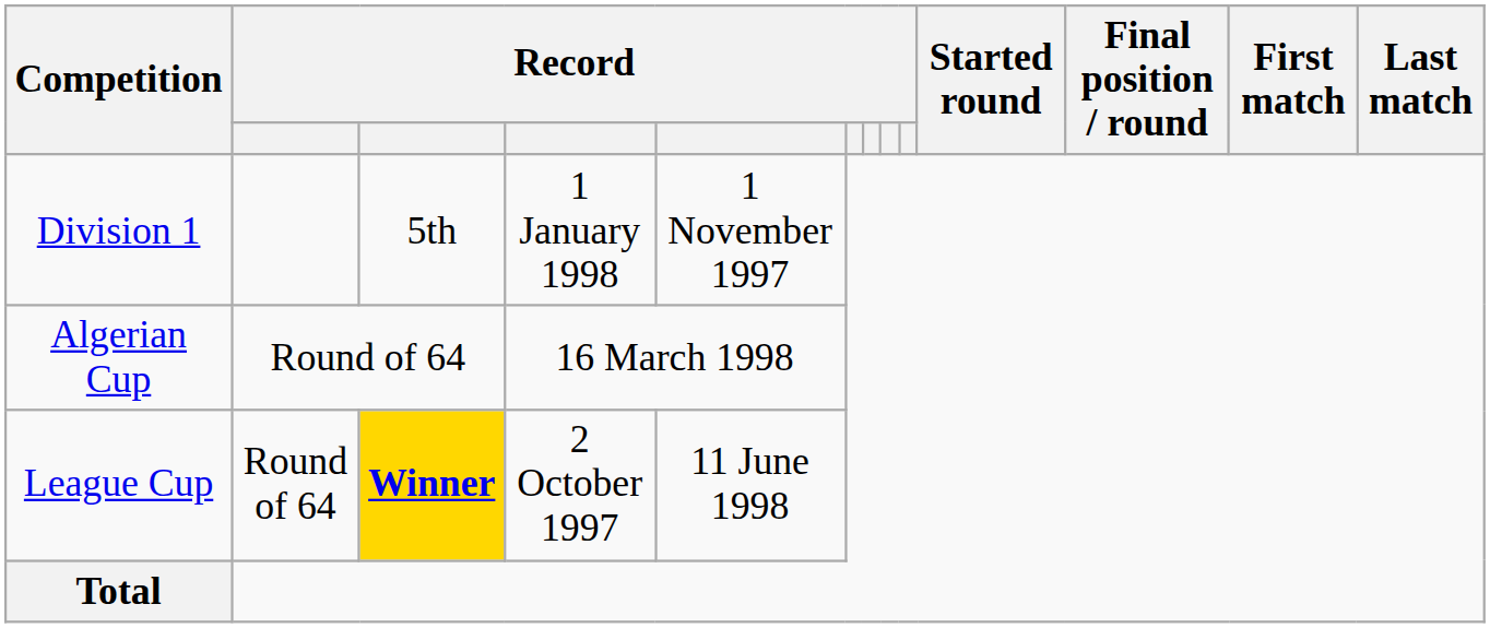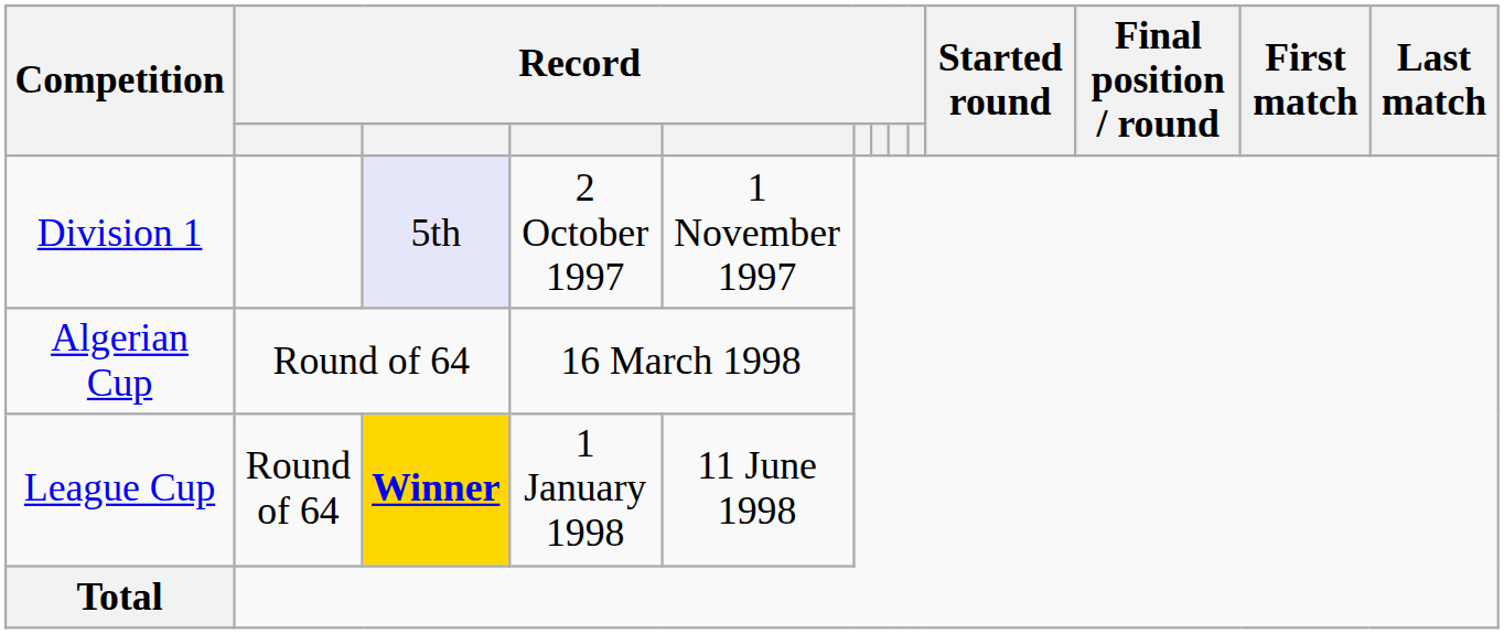 <table class="wikitable" style="text-align: center">
 <tr>
 <th rowspan=2>Competition</th>
 <th colspan=8>Record</th>
 <th rowspan=2>Started round</th>
 <th rowspan=2>Final position / round</th>
 <th rowspan=2>First match</th>
 <th rowspan=2>Last match</th>
 </tr>
 <tr>
 <th></th>
 <th></th>
 <th></th>
 <th></th>
 <th></th>
 <th></th>
 <th></th>
 <th></th>
 </tr>
 <tr>
 <td><a href='#'>Division 1</a><br></td>
 <td></td>
-<td>5th</td>
-<td>1 January 1998</td>
+<td style="background: lavender;">5th</td>
+<td>2 October 1997</td>
 <td>1 November 1997</td>
 </tr>
 <tr>
 <td><a href='#'>Algerian Cup</a><br></td>
 <td colspan=2>Round of 64</td>
 <td colspan=2>16 March 1998</td>
 </tr>
 <tr>
 <td><a href='#'>League Cup</a><br></td>
 <td>Round of 64</td>
 <td style="background:gold;"><a href='#'><strong>Winner</strong></a></td>
-<td>2 October 1997</td>
+<td>1 January 1998</td>
 <td>11 June 1998</td>
 </tr>
 <tr>
 <th>Total<br></th>
 </tr>
 </table>
